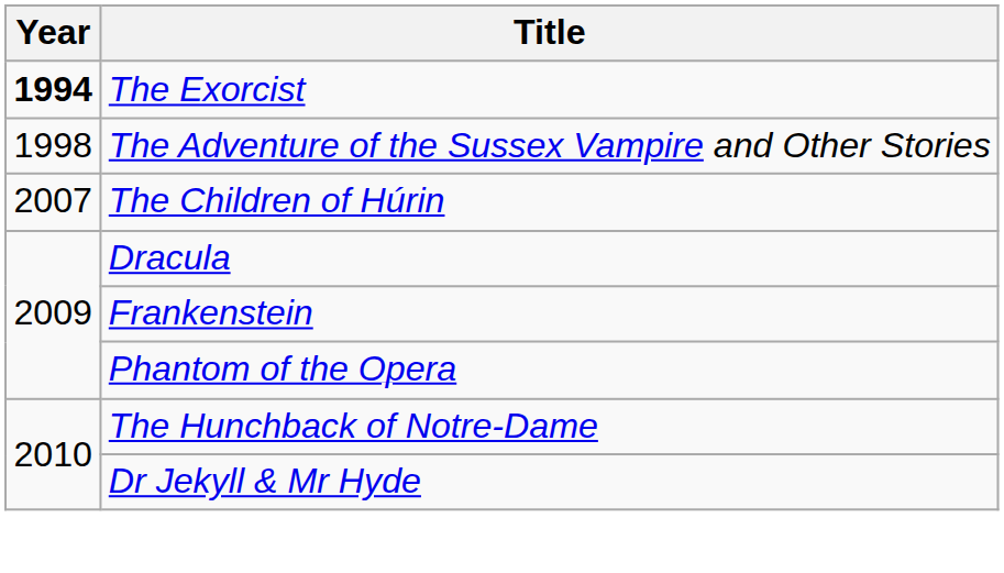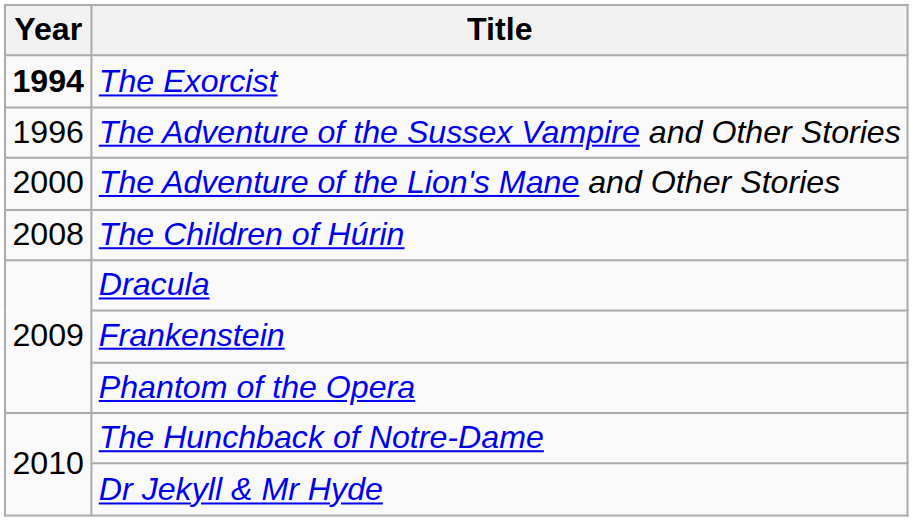 <table class="wikitable">
 <tr>
 <th>Year</th>
 <th>Title</th>
 </tr>
 <tr>
 <td><strong>1994</strong></td>
 <td><em><a href='#'>The Exorcist</a></em></td>
 </tr>
 <tr>
-<td>1998</td>
+<td>1996</td>
 <td><em><a href='#'>The Adventure of the Sussex Vampire</a> and Other Stories</em></td>
 </tr>
 <tr>
-<td>2007</td>
+<td>2000</td>
+<td><em><a href='#'>The Adventure of the Lion's Mane</a> and Other Stories</em></td>
+</tr>
+<tr>
+<td>2008</td>
 <td><em><a href='#'>The Children of Húrin</a></em></td>
 </tr>
 <tr>
 <td rowspan="3">2009</td>
 <td><em><a href='#'>Dracula</a></em></td>
 </tr>
 <tr>
 <td><em><a href='#'>Frankenstein</a></em></td>
 </tr>
 <tr>
 <td><em><a href='#'>Phantom of the Opera</a></em></td>
 </tr>
 <tr>
 <td rowspan="2">2010</td>
 <td><em><a href='#'>The Hunchback of Notre-Dame</a></em></td>
 </tr>
 <tr>
 <td><em><a href='#'>Dr Jekyll & Mr Hyde</a></em></td>
 </tr>
 </table>
